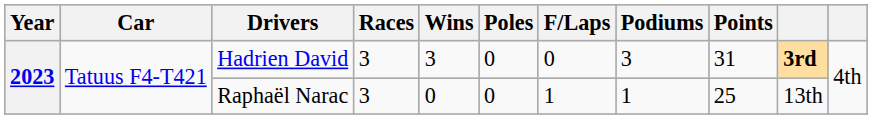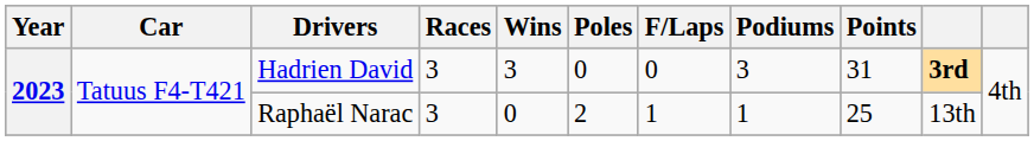 <table class="wikitable" style="font-size:85%">
 <tr>
 <th>Year</th>
 <th>Car</th>
 <th>Drivers</th>
 <th>Races</th>
 <th>Wins</th>
 <th>Poles</th>
 <th>F/Laps</th>
 <th>Podiums</th>
 <th>Points</th>
 <th></th>
 <th></th>
 </tr>
 <tr>
 <th rowspan="2"><a href='#'>2023</a></th>
 <td rowspan="2"><a href='#'>Tatuus F4-T421</a></td>
 <td> <a href='#'>Hadrien David</a></td>
 <td>3</td>
 <td>3</td>
 <td>0</td>
 <td>0</td>
 <td>3</td>
 <td>31</td>
 <td style="background:#FFDF9F;"><strong>3rd</strong></td>
 <td rowspan="2">4th</td>
 </tr>
 <tr>
 <td> Raphaël Narac</td>
 <td>3</td>
 <td>0</td>
-<td>0</td>
+<td>2</td>
 <td>1</td>
 <td>1</td>
 <td>25</td>
 <td>13th</td>
 </tr>
 </table>
